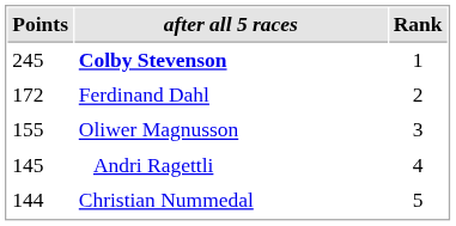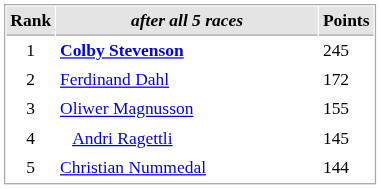 <table cellspacing="1" cellpadding="3" style="border:1px solid #aaa; font-size:86%;">
 <tr style="background:#e4e4e4;">
+<th style="border-bottom:1px solid #aaa; width:10px;">Rank</th>
+<th style="border-bottom:1px solid #aaa; width:200px;"><em>after all 5 races</em></th>
 <th style="border-bottom:1px solid #aaa; width:20px;">Points</th>
-<th style="border-bottom:1px solid #aaa; width:200px;"><em>after all 5 races</em></th>
-<th style="border-bottom:1px solid #aaa; width:10px;">Rank</th>
 </tr>
 <tr>
+<td align=center>1</td>
+<td><strong> <a href='#'>Colby Stevenson</a></strong></td>
 <td>245</td>
-<td><strong> <a href='#'>Colby Stevenson</a></strong></td>
-<td align=center>1</td>
 </tr>
 <tr>
+<td align=center>2</td>
+<td> <a href='#'>Ferdinand Dahl</a></td>
 <td>172</td>
-<td> <a href='#'>Ferdinand Dahl</a></td>
-<td align=center>2</td>
 </tr>
 <tr>
+<td align=center>3</td>
+<td> <a href='#'>Oliwer Magnusson</a></td>
 <td>155</td>
-<td> <a href='#'>Oliwer Magnusson</a></td>
-<td align=center>3</td>
 </tr>
 <tr>
+<td align=center>4</td>
+<td>   <a href='#'>Andri Ragettli</a></td>
 <td>145</td>
-<td>   <a href='#'>Andri Ragettli</a></td>
-<td align=center>4</td>
 </tr>
 <tr>
+<td align=center>5</td>
+<td> <a href='#'>Christian Nummedal</a></td>
 <td>144</td>
-<td> <a href='#'>Christian Nummedal</a></td>
-<td align=center>5</td>
 </tr>
 </table>
